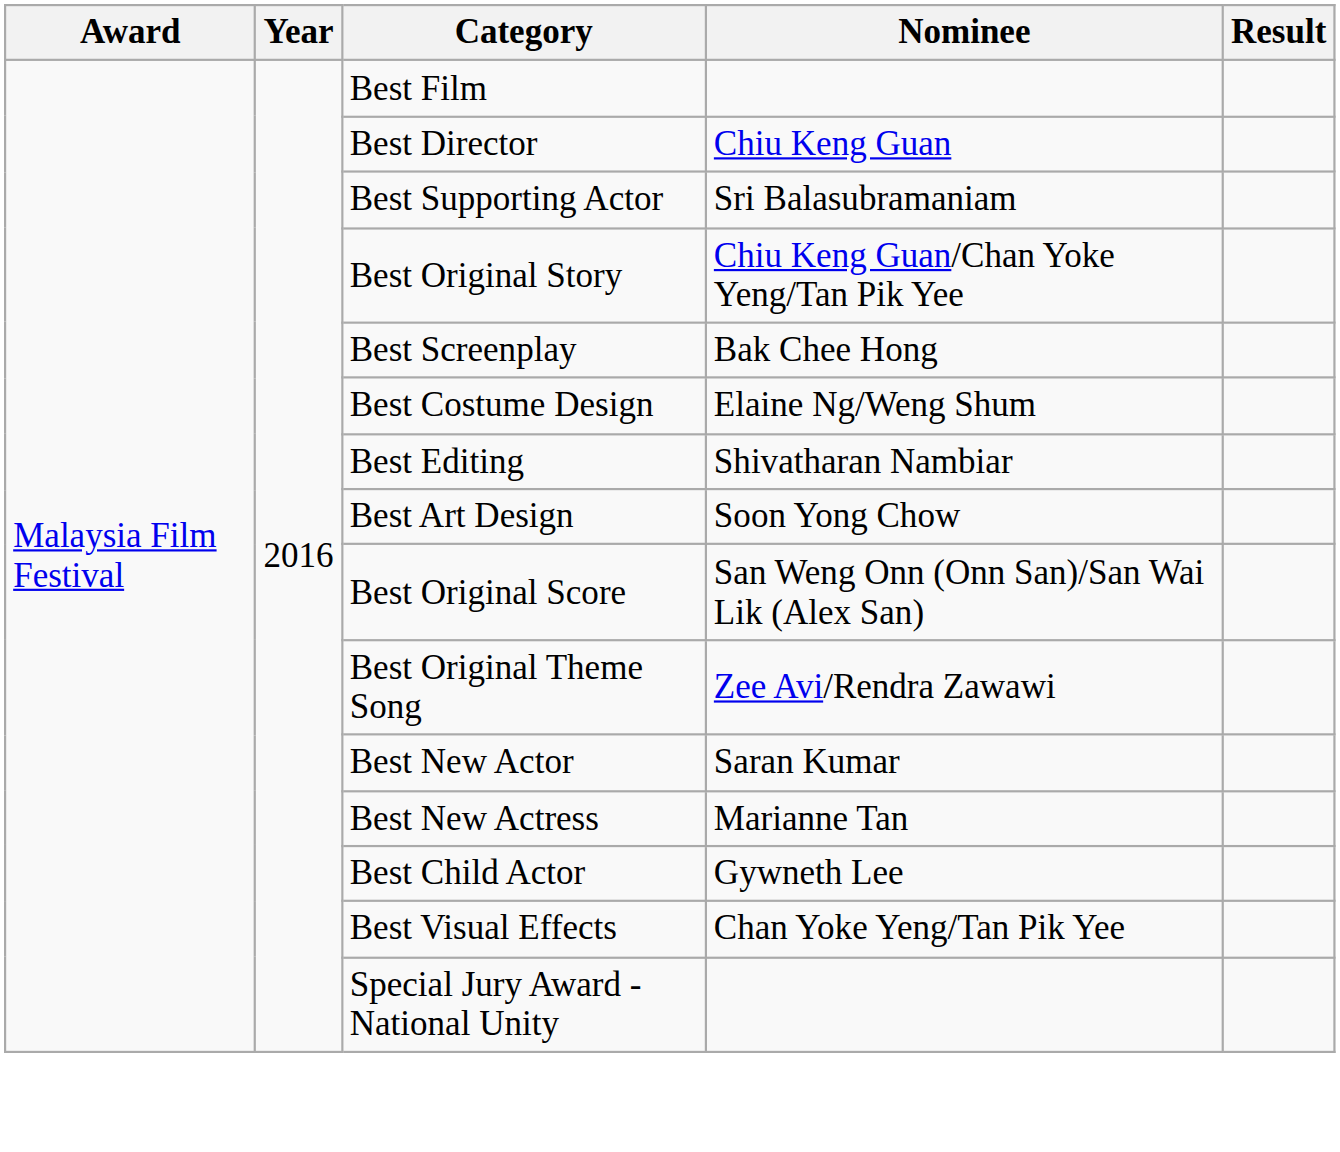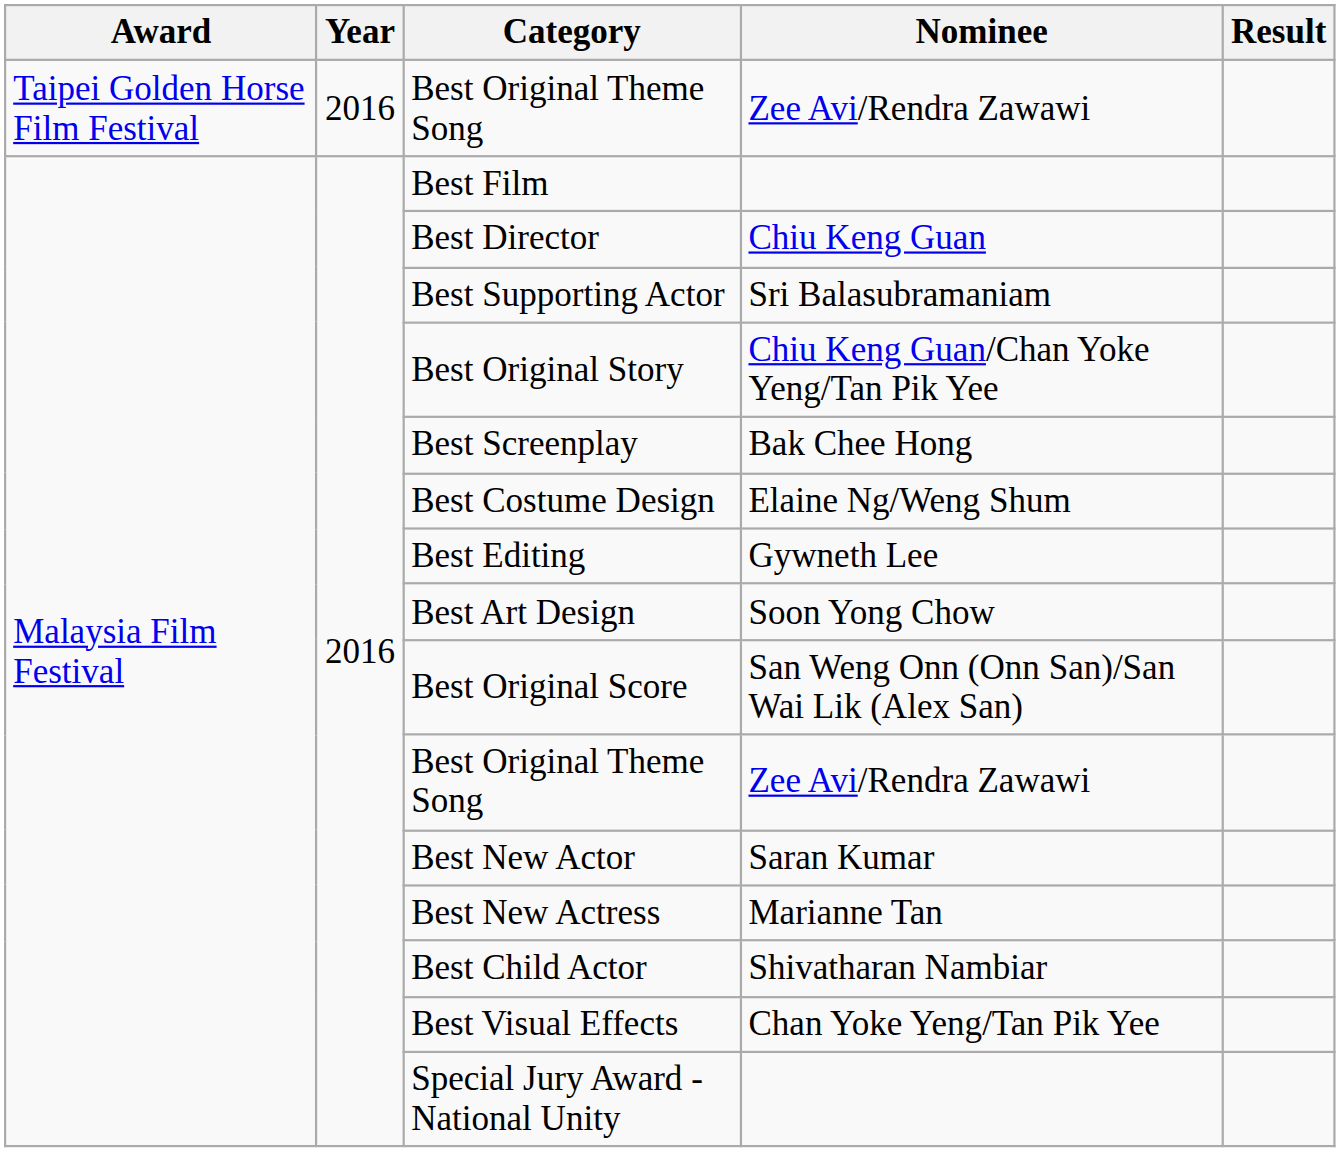 <table class="wikitable">
 <tr>
 <th>Award</th>
 <th>Year</th>
 <th>Category</th>
 <th>Nominee</th>
 <th>Result</th>
+</tr>
+<tr>
+<td><a href='#'>Taipei Golden Horse Film Festival</a></td>
+<td>2016</td>
+<td>Best Original Theme Song</td>
+<td><a href='#'>Zee Avi</a>/Rendra Zawawi</td>
+<td></td>
 </tr>
 <tr>
 <td rowspan="15"><a href='#'>Malaysia Film Festival</a></td>
 <td rowspan="15">2016 </td>
 <td>Best Film</td>
 <td></td>
 <td></td>
 </tr>
 <tr>
 <td>Best Director</td>
 <td><a href='#'>Chiu Keng Guan</a></td>
 <td></td>
 </tr>
 <tr>
 <td>Best Supporting Actor</td>
 <td>Sri Balasubramaniam</td>
 <td></td>
 </tr>
 <tr>
 <td>Best Original Story</td>
 <td><a href='#'>Chiu Keng Guan</a>/Chan Yoke Yeng/Tan Pik Yee</td>
 <td></td>
 </tr>
 <tr>
 <td>Best Screenplay</td>
 <td>Bak Chee Hong</td>
 <td></td>
 </tr>
 <tr>
 <td>Best Costume Design</td>
 <td>Elaine Ng/Weng Shum</td>
 <td></td>
 </tr>
 <tr>
 <td>Best Editing</td>
-<td>Shivatharan Nambiar</td>
+<td>Gywneth Lee</td>
 <td></td>
 </tr>
 <tr>
 <td>Best Art Design</td>
 <td>Soon Yong Chow</td>
 <td></td>
 </tr>
 <tr>
 <td>Best Original Score</td>
 <td>San Weng Onn (Onn San)/San Wai Lik (Alex San)</td>
 <td></td>
 </tr>
 <tr>
 <td>Best Original Theme Song</td>
 <td><a href='#'>Zee Avi</a>/Rendra Zawawi</td>
 <td></td>
 </tr>
 <tr>
 <td>Best New Actor</td>
 <td>Saran Kumar</td>
 <td></td>
 </tr>
 <tr>
 <td>Best New Actress</td>
 <td>Marianne Tan</td>
 <td></td>
 </tr>
 <tr>
 <td>Best Child Actor</td>
-<td>Gywneth Lee</td>
+<td>Shivatharan Nambiar</td>
 <td></td>
 </tr>
 <tr>
 <td>Best Visual Effects</td>
 <td>Chan Yoke Yeng/Tan Pik Yee</td>
 <td></td>
 </tr>
 <tr>
 <td>Special Jury Award - National Unity</td>
 <td></td>
 <td></td>
 </tr>
 </table>
